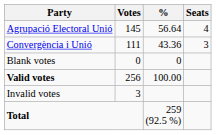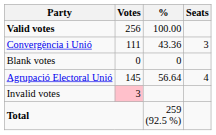 <table class="wikitable" border="1">
 <tr style="background-color:#E9E9E9">
 <th>Party</th>
 <th>Votes</th>
 <th>%</th>
 <th>Seats</th>
 </tr>
 <tr>
-<td><a href='#'>Agrupació Electoral Unió</a></td>
-<td align="right">145</td>
-<td align="right">56.64</td>
-<td align="right">4</td>
+<td><strong>Valid votes</strong></td>
+<td align="right">256</td>
+<td align="right">100.00</td>
+<td> </td>
 </tr>
 <tr>
 <td><a href='#'>Convergència i Unió</a></td>
 <td align="right">111</td>
 <td align="right">43.36</td>
 <td align="right">3</td>
 </tr>
 <tr>
 <td>Blank votes</td>
 <td align="right">0</td>
 <td align="right">0</td>
 <td> </td>
 </tr>
 <tr>
-<td><strong>Valid votes</strong></td>
-<td align="right">256</td>
-<td align="right">100.00</td>
-<td> </td>
+<td><a href='#'>Agrupació Electoral Unió</a></td>
+<td align="right">145</td>
+<td align="right">56.64</td>
+<td align="right">4</td>
 </tr>
 <tr>
 <td>Invalid votes</td>
-<td align="right">3</td>
+<td align="right" style="background: pink;">3</td>
 <td> </td>
 <td> </td>
 </tr>
 <tr>
 <td colspan="2"><strong>Total</strong></td>
 <td align="right">259<br>(92.5 %)</td>
 <td></td>
 </tr>
 </table>
